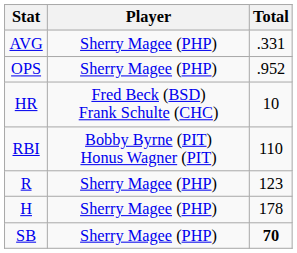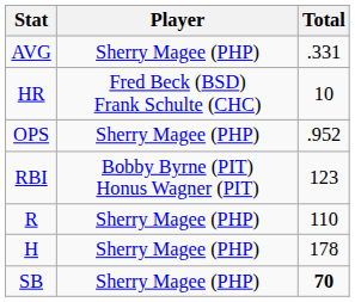 <table class="wikitable" style="text-align:center;">
 <tr>
 <th style="width:15%;">Stat</th>
 <th>Player</th>
 <th style="width:15%;">Total</th>
 </tr>
 <tr>
 <td><a href='#'>AVG</a></td>
 <td><a href='#'>Sherry Magee</a> (<a href='#'>PHP</a>)</td>
 <td>.331</td>
 </tr>
 <tr>
+<td><a href='#'>HR</a></td>
+<td><a href='#'>Fred Beck</a> (<a href='#'>BSD</a>)<br><a href='#'>Frank Schulte</a> (<a href='#'>CHC</a>)</td>
+<td>10</td>
+</tr>
+<tr>
 <td><a href='#'>OPS</a></td>
 <td><a href='#'>Sherry Magee</a> (<a href='#'>PHP</a>)</td>
 <td>.952</td>
 </tr>
 <tr>
-<td><a href='#'>HR</a></td>
-<td><a href='#'>Fred Beck</a> (<a href='#'>BSD</a>)<br><a href='#'>Frank Schulte</a> (<a href='#'>CHC</a>)</td>
-<td>10</td>
-</tr>
-<tr>
 <td><a href='#'>RBI</a></td>
 <td><a href='#'>Bobby Byrne</a> (<a href='#'>PIT</a>)<br><a href='#'>Honus Wagner</a> (<a href='#'>PIT</a>)</td>
-<td>110</td>
+<td>123</td>
 </tr>
 <tr>
 <td><a href='#'>R</a></td>
 <td><a href='#'>Sherry Magee</a> (<a href='#'>PHP</a>)</td>
-<td>123</td>
+<td>110</td>
 </tr>
 <tr>
 <td><a href='#'>H</a></td>
 <td><a href='#'>Sherry Magee</a> (<a href='#'>PHP</a>)</td>
 <td>178</td>
 </tr>
 <tr>
 <td><a href='#'>SB</a></td>
 <td><a href='#'>Sherry Magee</a> (<a href='#'>PHP</a>)</td>
 <td><strong>70</strong></td>
 </tr>
 </table>
